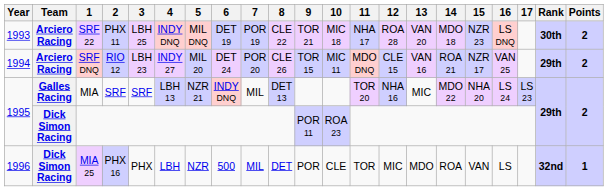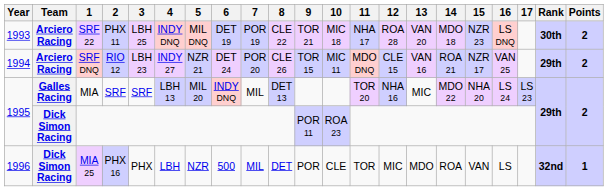 <table class="wikitable" style="text-align:center; font-size:95%">
 <tr>
 <th>Year</th>
 <th>Team</th>
 <th>1</th>
 <th>2</th>
 <th>3</th>
 <th>4</th>
 <th>5</th>
 <th>6</th>
 <th>7</th>
 <th>8</th>
 <th>9</th>
 <th>10</th>
 <th>11</th>
 <th>12</th>
 <th>13</th>
 <th>14</th>
 <th>15</th>
 <th>16</th>
 <th>17</th>
 <th>Rank</th>
 <th>Points</th>
 </tr>
 <tr>
 <td><a href='#'>1993</a></td>
 <th><a href='#'>Arciero Racing</a></th>
 <td style="background:#EFCFFF;"><a href='#'>SRF</a><br><small>22</small></td>
 <td style="background:#CFCFFF;">PHX<br><small>11</small></td>
 <td style="background:#EFCFFF;">LBH<br><small>25</small></td>
 <td style="background:#FFCFCF;"><a href='#'>INDY</a><br><small>DNQ</small></td>
 <td style="background:#FFCFCF;">MIL<br><small>DNQ</small></td>
 <td style="background:#CFCFFF;">DET<br><small>19</small></td>
 <td style="background:#CFCFFF;">POR<br><small>19</small></td>
 <td style="background:#EFCFFF;">CLE<br><small>22</small></td>
 <td style="background:#EFCFFF;">TOR<br><small>21</small></td>
 <td style="background:#EFCFFF;">MIC<br><small>18</small></td>
 <td style="background:#CFCFFF;">NHA<br><small>17</small></td>
 <td style="background:#EFCFFF;">ROA<br><small>28</small></td>
 <td style="background:#EFCFFF;">VAN<br><small>20</small></td>
 <td style="background:#EFCFFF;">MDO<br><small>18</small></td>
 <td style="background:#CFCFFF;">NZR<br><small>23</small></td>
 <td style="background:#FFCFCF;">LS<br><small>DNQ</small></td>
 <td></td>
 <td style="background:#CFCFFF;"><strong>30th</strong></td>
 <td style="background:#CFCFFF;"><strong>2</strong></td>
 </tr>
 <tr>
 <td><a href='#'>1994</a></td>
 <th><a href='#'>Arciero Racing</a></th>
 <td style="background:#FFCFCF;"><a href='#'>SRF</a><br><small>DNQ</small></td>
 <td style="background:#CFCFFF;"><a href='#'>RIO</a><br><small>12</small></td>
 <td style="background:#EFCFFF;">LBH<br><small>23</small></td>
 <td style="background:#EFCFFF;"><a href='#'>INDY</a><br><small>27</small></td>
-<td style="background:#CFCFFF;">MIL<br><small>20</small></td>
+<td style="background:#CFCFFF;">NZR<br><small>21</small></td>
 <td style="background:#EFCFFF;">DET<br><small>24</small></td>
 <td style="background:#CFCFFF;">POR<br><small>20</small></td>
 <td style="background:#EFCFFF;">CLE<br><small>26</small></td>
 <td style="background:#CFCFFF;">TOR<br><small>15</small></td>
 <td style="background:#CFCFFF;">MIC<br><small>11</small></td>
 <td style="background:#FFCFCF;">MDO<br><small>DNQ</small></td>
 <td style="background:#CFCFFF;">CLE<br><small>15</small></td>
 <td style="background:#EFCFFF;">VAN<br><small>16</small></td>
 <td style="background:#CFCFFF;">ROA<br><small>21</small></td>
 <td style="background:#CFCFFF;">NZR<br><small>17</small></td>
 <td style="background:#EFCFFF;">VAN<br><small>25</small></td>
 <td></td>
 <td style="background:#CFCFFF;"><strong>29th</strong></td>
 <td style="background:#CFCFFF;"><strong>2</strong></td>
 </tr>
 <tr>
 <td rowspan=2><a href='#'>1995</a></td>
 <th><a href='#'>Galles Racing</a></th>
 <td>MIA<br><small></small></td>
 <td><a href='#'>SRF</a><br><small></small></td>
 <td><a href='#'>SRF</a></td>
 <td style="background:#CFCFFF;">LBH<br><small>13</small></td>
-<td style="background:#CFCFFF;">NZR<br><small>21</small></td>
+<td style="background:#CFCFFF;">MIL<br><small>20</small></td>
 <td style="background:#FFCFCF;"><a href='#'>INDY</a><br><small>DNQ</small></td>
 <td>MIL<br><small></small></td>
 <td style="background:#CFCFFF;">DET<br><small>13</small></td>
 <td></td>
 <td></td>
 <td style="background:#EFCFFF;">TOR<br><small>20</small></td>
 <td style="background:#CFCFFF;">NHA<br><small>16</small></td>
 <td>MIC<br><small></small></td>
 <td style="background:#EFCFFF;">MDO<br><small>22</small></td>
 <td style="background:#EFCFFF;">NHA<br><small>20</small></td>
 <td style="background:#EFCFFF;">LS<br><small>24</small></td>
 <td style="background:#CFCFFF;">LS<br><small>23</small></td>
 <td rowspan=2 style="background:#CFCFFF;"><strong>29th</strong></td>
 <td rowspan=2 style="background:#CFCFFF;"><strong>2</strong></td>
 </tr>
 <tr>
 <th><a href='#'>Dick Simon Racing</a></th>
 <td colspan="8"></td>
 <td style="background:#CFCFFF;">POR<br><small>11</small></td>
 <td style="background:#CFCFFF;">ROA<br><small>23</small></td>
 <td colspan="7"></td>
 </tr>
 <tr>
 <td><a href='#'>1996</a></td>
 <th><a href='#'>Dick Simon Racing</a></th>
 <td style="background:#EFCFFF;"><a href='#'>MIA</a><br><small>25</small></td>
 <td style="background:#CFCFFF;">PHX<br><small>16</small></td>
 <td>PHX<br><small></small></td>
 <td><a href='#'>LBH</a></td>
 <td><a href='#'>NZR</a></td>
 <td><a href='#'>500</a></td>
 <td><a href='#'>MIL</a></td>
 <td><a href='#'>DET</a></td>
 <td>POR</td>
 <td>CLE</td>
 <td>TOR</td>
 <td>MIC</td>
 <td>MDO</td>
 <td>ROA</td>
 <td>VAN</td>
 <td>LS</td>
 <td></td>
 <td style="background:#CFCFFF;"><strong>32nd</strong></td>
 <td style="background:#CFCFFF;"><strong>1</strong></td>
 </tr>
 </table>
